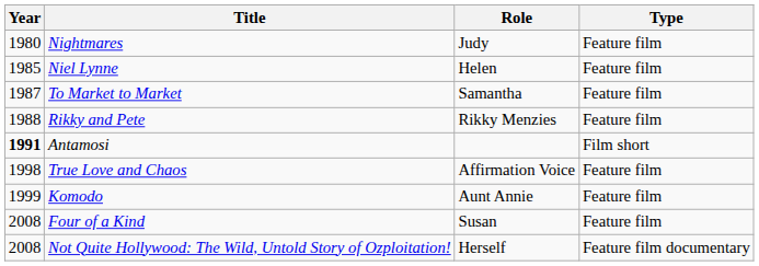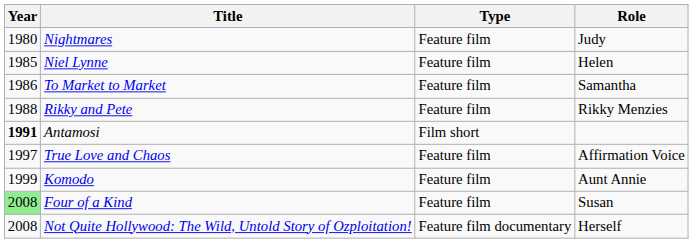 <table class="wikitable">
 <tr>
 <th>Year</th>
 <th>Title</th>
+<th>Type</th>
 <th>Role</th>
-<th>Type</th>
 </tr>
 <tr>
 <td>1980</td>
 <td><em><a href='#'>Nightmares</a></em></td>
+<td>Feature film</td>
 <td>Judy</td>
-<td>Feature film</td>
 </tr>
 <tr>
 <td>1985</td>
 <td><em><a href='#'>Niel Lynne</a></em></td>
+<td>Feature film</td>
 <td>Helen</td>
-<td>Feature film</td>
 </tr>
 <tr>
-<td>1987</td>
+<td>1986</td>
 <td><em><a href='#'>To Market to Market</a></em></td>
+<td>Feature film</td>
 <td>Samantha</td>
-<td>Feature film</td>
 </tr>
 <tr>
 <td>1988</td>
 <td><em><a href='#'>Rikky and Pete</a></em></td>
+<td>Feature film</td>
 <td>Rikky Menzies</td>
-<td>Feature film</td>
 </tr>
 <tr>
 <td><strong>1991</strong></td>
 <td><em>Antamosi</em></td>
+<td>Film short</td>
 <td></td>
-<td>Film short</td>
 </tr>
 <tr>
-<td>1998</td>
+<td>1997</td>
 <td><em><a href='#'>True Love and Chaos</a></em></td>
+<td>Feature film</td>
 <td>Affirmation Voice</td>
-<td>Feature film</td>
 </tr>
 <tr>
 <td>1999</td>
 <td><em><a href='#'>Komodo</a></em></td>
+<td>Feature film</td>
 <td>Aunt Annie</td>
-<td>Feature film</td>
 </tr>
 <tr>
-<td>2008</td>
+<td style="background: lightgreen;">2008</td>
 <td><em><a href='#'>Four of a Kind</a></em></td>
+<td>Feature film</td>
 <td>Susan</td>
-<td>Feature film</td>
 </tr>
 <tr>
 <td>2008</td>
 <td><em><a href='#'>Not Quite Hollywood: The Wild, Untold Story of Ozploitation!</a></em></td>
+<td>Feature film documentary</td>
 <td>Herself</td>
-<td>Feature film documentary</td>
 </tr>
 </table>
